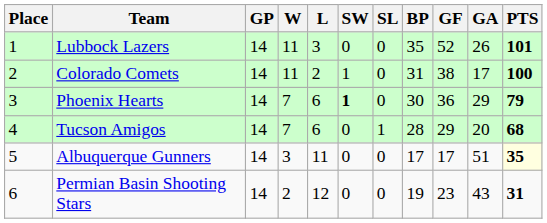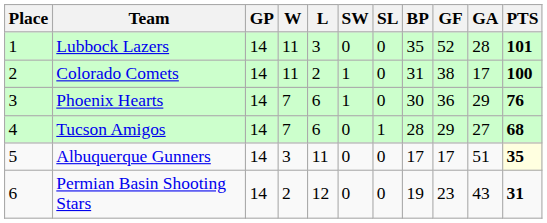 <table class="wikitable">
 <tr>
 <th>Place</th>
 <th width="170">Team</th>
 <th width="20">GP</th>
 <th width="20">W</th>
 <th width="20">L</th>
 <th width="20">SW</th>
 <th width="20">SL</th>
 <th width="20">BP</th>
 <th width="25">GF</th>
 <th width="20">GA</th>
 <th width="25">PTS</th>
 </tr>
 <tr bgcolor=#ccffcc>
 <td>1</td>
 <td><a href='#'>Lubbock Lazers</a></td>
 <td>14</td>
 <td>11</td>
 <td>3</td>
 <td>0</td>
 <td>0</td>
 <td>35</td>
 <td>52</td>
-<td>26</td>
+<td>28</td>
 <td><strong>101</strong></td>
 </tr>
 <tr bgcolor=#ccffcc>
 <td>2</td>
 <td><a href='#'>Colorado Comets</a></td>
 <td>14</td>
 <td>11</td>
 <td>2</td>
 <td>1</td>
 <td>0</td>
 <td>31</td>
 <td>38</td>
 <td>17</td>
 <td><strong>100</strong></td>
 </tr>
 <tr bgcolor=#ccffcc>
 <td>3</td>
 <td><a href='#'>Phoenix Hearts</a></td>
 <td>14</td>
 <td>7</td>
 <td>6</td>
-<td><strong>1</strong></td>
+<td>1</td>
 <td>0</td>
 <td>30</td>
 <td>36</td>
 <td>29</td>
-<td><strong>79</strong></td>
+<td><strong>76</strong></td>
 </tr>
 <tr bgcolor=#ccffcc>
 <td>4</td>
 <td><a href='#'>Tucson Amigos</a></td>
 <td>14</td>
 <td>7</td>
 <td>6</td>
 <td>0</td>
 <td>1</td>
 <td>28</td>
 <td>29</td>
-<td>20</td>
+<td>27</td>
 <td><strong>68</strong></td>
 </tr>
 <tr>
 <td>5</td>
 <td><a href='#'>Albuquerque Gunners</a></td>
 <td>14</td>
 <td>3</td>
 <td>11</td>
 <td>0</td>
 <td>0</td>
 <td>17</td>
 <td>17</td>
 <td>51</td>
 <td style="background: lightyellow;"><strong>35</strong></td>
 </tr>
 <tr>
 <td>6</td>
 <td><a href='#'>Permian Basin Shooting Stars</a></td>
 <td>14</td>
 <td>2</td>
 <td>12</td>
 <td>0</td>
 <td>0</td>
 <td>19</td>
 <td>23</td>
 <td>43</td>
 <td><strong>31</strong></td>
 </tr>
 </table>
